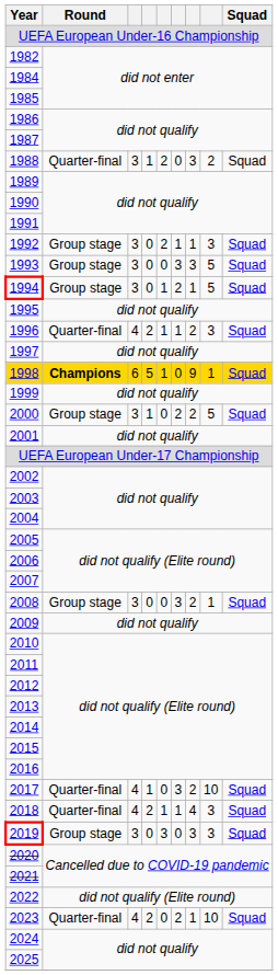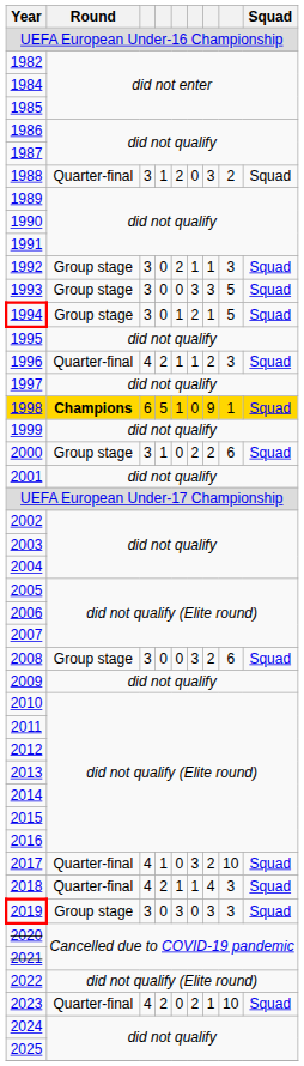 <table class="wikitable" style="text-align: center;">
 <tr>
 <th>Year</th>
 <th>Round</th>
 <th></th>
 <th></th>
 <th></th>
 <th></th>
 <th></th>
 <th></th>
 <th>Squad</th>
 </tr>
 <tr>
 <td colspan=9 style="background:#dcdcdc; text-align:center;"><a href='#'>UEFA European Under-16 Championship</a></td>
 </tr>
 <tr>
 <td> <a href='#'>1982</a></td>
 <td rowspan=3 colspan=8><em>did not enter</em></td>
 </tr>
 <tr>
 <td> <a href='#'>1984</a></td>
 </tr>
 <tr>
 <td> <a href='#'>1985</a></td>
 </tr>
 <tr>
 <td> <a href='#'>1986</a></td>
 <td rowspan=2 colspan=8><em>did not qualify</em></td>
 </tr>
 <tr>
 <td> <a href='#'>1987</a></td>
 </tr>
 <tr>
 <td> <a href='#'>1988</a></td>
 <td>Quarter-final</td>
 <td>3</td>
 <td>1</td>
 <td>2</td>
 <td>0</td>
 <td>3</td>
 <td>2</td>
 <td>Squad</td>
 </tr>
 <tr>
 <td> <a href='#'>1989</a></td>
 <td rowspan=3 colspan=8><em>did not qualify</em></td>
 </tr>
 <tr>
 <td> <a href='#'>1990</a></td>
 </tr>
 <tr>
 <td> <a href='#'>1991</a></td>
 </tr>
 <tr>
 <td> <a href='#'>1992</a></td>
 <td>Group stage</td>
 <td>3</td>
 <td>0</td>
 <td>2</td>
 <td>1</td>
 <td>1</td>
 <td>3</td>
 <td><a href='#'>Squad</a></td>
 </tr>
 <tr>
 <td> <a href='#'>1993</a></td>
 <td>Group stage</td>
 <td>3</td>
 <td>0</td>
 <td>0</td>
 <td>3</td>
 <td>3</td>
 <td>5</td>
 <td><a href='#'>Squad</a></td>
 </tr>
 <tr>
 <td style="border: 3px solid red"> <a href='#'>1994</a></td>
 <td>Group stage</td>
 <td>3</td>
 <td>0</td>
 <td>1</td>
 <td>2</td>
 <td>1</td>
 <td>5</td>
 <td><a href='#'>Squad</a></td>
 </tr>
 <tr>
 <td> <a href='#'>1995</a></td>
 <td colspan=8><em>did not qualify</em></td>
 </tr>
 <tr>
 <td> <a href='#'>1996</a></td>
 <td>Quarter-final</td>
 <td>4</td>
 <td>2</td>
 <td>1</td>
 <td>1</td>
 <td>2</td>
 <td>3</td>
 <td><a href='#'>Squad</a></td>
 </tr>
 <tr>
 <td> <a href='#'>1997</a></td>
 <td colspan=8><em>did not qualify</em></td>
 </tr>
 <tr style="background:gold;">
 <td> <a href='#'>1998</a></td>
 <td><strong>Champions</strong></td>
 <td>6</td>
 <td>5</td>
 <td>1</td>
 <td>0</td>
 <td>9</td>
 <td>1</td>
 <td><a href='#'>Squad</a></td>
 </tr>
 <tr>
 <td> <a href='#'>1999</a></td>
 <td colspan=8><em>did not qualify</em></td>
 </tr>
 <tr>
 <td> <a href='#'>2000</a></td>
 <td>Group stage</td>
 <td>3</td>
 <td>1</td>
 <td>0</td>
 <td>2</td>
 <td>2</td>
-<td>5</td>
+<td>6</td>
 <td><a href='#'>Squad</a></td>
 </tr>
 <tr>
 <td> <a href='#'>2001</a></td>
 <td colspan=8><em>did not qualify</em></td>
 </tr>
 <tr>
 <td colspan=9 style="background:#dcdcdc; text-align:center;"><a href='#'>UEFA European Under-17 Championship</a></td>
 </tr>
 <tr>
 <td> <a href='#'>2002</a></td>
 <td rowspan=3 colspan=8><em>did not qualify</em></td>
 </tr>
 <tr>
 <td> <a href='#'>2003</a></td>
 </tr>
 <tr>
 <td> <a href='#'>2004</a></td>
 </tr>
 <tr>
 <td> <a href='#'>2005</a></td>
 <td rowspan=3 colspan=8><em>did not qualify (Elite round)</em></td>
 </tr>
 <tr>
 <td> <a href='#'>2006</a></td>
 </tr>
 <tr>
 <td> <a href='#'>2007</a></td>
 </tr>
 <tr>
 <td> <a href='#'>2008</a></td>
 <td>Group stage</td>
 <td>3</td>
 <td>0</td>
 <td>0</td>
 <td>3</td>
 <td>2</td>
-<td>1</td>
+<td>6</td>
 <td><a href='#'>Squad</a></td>
 </tr>
 <tr>
 <td> <a href='#'>2009</a></td>
 <td colspan=8><em>did not qualify</em></td>
 </tr>
 <tr>
 <td> <a href='#'>2010</a></td>
 <td rowspan=7 colspan=8><em>did not qualify (Elite round)</em></td>
 </tr>
 <tr>
 <td> <a href='#'>2011</a></td>
 </tr>
 <tr>
 <td> <a href='#'>2012</a></td>
 </tr>
 <tr>
 <td> <a href='#'>2013</a></td>
 </tr>
 <tr>
 <td> <a href='#'>2014</a></td>
 </tr>
 <tr>
 <td> <a href='#'>2015</a></td>
 </tr>
 <tr>
 <td> <a href='#'>2016</a></td>
 </tr>
 <tr>
 <td> <a href='#'>2017</a></td>
 <td>Quarter-final</td>
 <td>4</td>
 <td>1</td>
 <td>0</td>
 <td>3</td>
 <td>2</td>
 <td>10</td>
 <td><a href='#'>Squad</a></td>
 </tr>
 <tr>
 <td> <a href='#'>2018</a></td>
 <td>Quarter-final</td>
 <td>4</td>
 <td>2</td>
 <td>1</td>
 <td>1</td>
 <td>4</td>
 <td>3</td>
 <td><a href='#'>Squad</a></td>
 </tr>
 <tr>
 <td style="border: 3px solid red"> <a href='#'>2019</a></td>
 <td>Group stage</td>
 <td>3</td>
 <td>0</td>
 <td>3</td>
 <td>0</td>
 <td>3</td>
 <td>3</td>
 <td><a href='#'>Squad</a></td>
 </tr>
 <tr>
 <td> <del><a href='#'>2020</a></del></td>
 <td rowspan=2 colspan=8><em>Cancelled due to <a href='#'>COVID-19 pandemic</a></em></td>
 </tr>
 <tr>
 <td> <del><a href='#'>2021</a></del></td>
 </tr>
 <tr>
 <td> <a href='#'>2022</a></td>
 <td colspan=8><em>did not qualify (Elite round)</em></td>
 </tr>
 <tr>
 <td> <a href='#'>2023</a></td>
 <td>Quarter-final</td>
 <td>4</td>
 <td>2</td>
 <td>0</td>
 <td>2</td>
 <td>1</td>
 <td>10</td>
 <td><a href='#'>Squad</a></td>
 </tr>
 <tr>
 <td> <a href='#'>2024</a></td>
 <td colspan="8" rowspan="2"><em>did not qualify</em></td>
 </tr>
 <tr>
 <td> <a href='#'>2025</a></td>
 </tr>
 <tr>
 </tr>
 </table>
